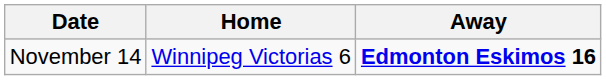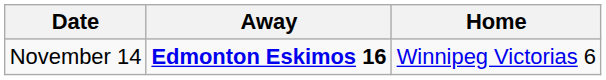 <table class="wikitable">
 <tr>
 <th>Date</th>
+<th>Away</th>
 <th>Home</th>
-<th>Away</th>
 </tr>
 <tr>
 <td>November 14</td>
+<td><strong><a href='#'>Edmonton Eskimos</a> 16</strong></td>
 <td><a href='#'>Winnipeg Victorias</a> 6</td>
-<td><strong><a href='#'>Edmonton Eskimos</a> 16</strong></td>
 </tr>
 </table>
